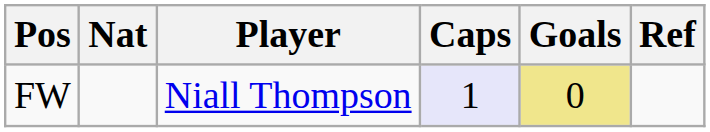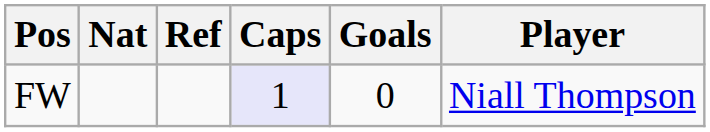 <table class="wikitable" style="text-align:center; border:1px #aaa solid;">
 <tr>
 <th>Pos</th>
 <th>Nat</th>
-<th>Player</th>
+<th>Ref</th>
 <th>Caps</th>
 <th>Goals</th>
-<th>Ref</th>
+<th>Player</th>
 </tr>
 <tr>
 <td>FW</td>
 <td></td>
+<td></td>
+<td style="background: lavender;">1</td>
+<td>0</td>
 <td style="text-align:left;"><a href='#'>Niall Thompson</a></td>
-<td style="background: lavender;">1</td>
-<td style="background: khaki;">0</td>
-<td></td>
 </tr>
 </table>
